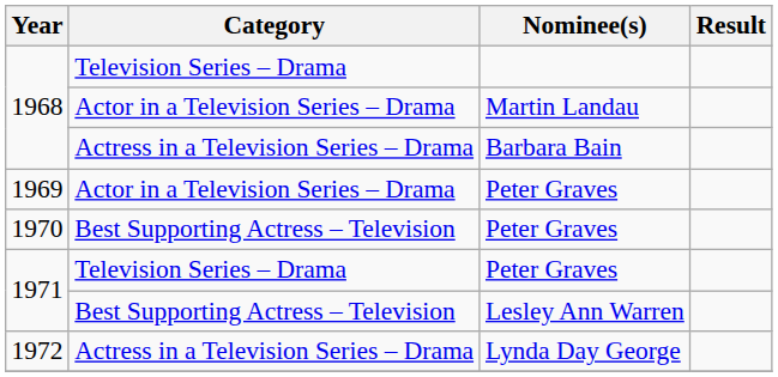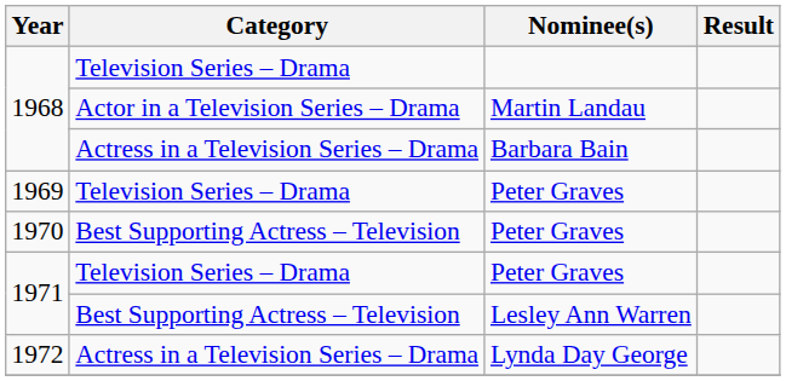 <table class="wikitable">
 <tr>
 <th>Year</th>
 <th>Category</th>
 <th>Nominee(s)</th>
 <th>Result</th>
 </tr>
 <tr>
 <td rowspan=3>1968</td>
 <td><a href='#'>Television Series – Drama</a></td>
 <td></td>
 <td></td>
 </tr>
 <tr>
 <td><a href='#'>Actor in a Television Series – Drama</a></td>
 <td><a href='#'>Martin Landau</a></td>
 <td></td>
 </tr>
 <tr>
 <td><a href='#'>Actress in a Television Series – Drama</a></td>
 <td><a href='#'>Barbara Bain</a></td>
 <td></td>
 </tr>
 <tr>
 <td>1969</td>
-<td><a href='#'>Actor in a Television Series – Drama</a></td>
+<td><a href='#'>Television Series – Drama</a></td>
 <td><a href='#'>Peter Graves</a></td>
 <td></td>
 </tr>
 <tr>
 <td>1970</td>
 <td><a href='#'>Best Supporting Actress – Television</a></td>
 <td><a href='#'>Peter Graves</a></td>
 <td></td>
 </tr>
 <tr>
 <td rowspan=2>1971</td>
 <td><a href='#'>Television Series – Drama</a></td>
 <td><a href='#'>Peter Graves</a></td>
 <td></td>
 </tr>
 <tr>
 <td><a href='#'>Best Supporting Actress – Television</a></td>
 <td><a href='#'>Lesley Ann Warren</a></td>
 <td></td>
 </tr>
 <tr>
 <td>1972</td>
 <td><a href='#'>Actress in a Television Series – Drama</a></td>
 <td><a href='#'>Lynda Day George</a></td>
 <td></td>
 </tr>
 <tr>
 </tr>
 </table>
